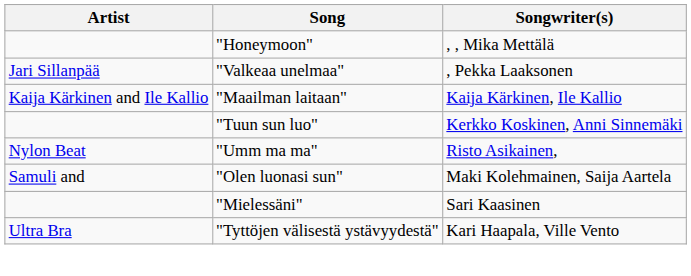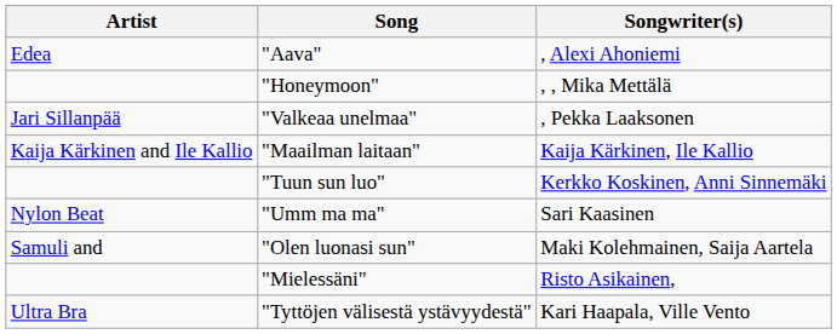 <table class="sortable wikitable" style="margin: 1em auto 1em auto; text-align:left;">
 <tr>
 <th>Artist</th>
 <th>Song</th>
 <th>Songwriter(s)</th>
+</tr>
+<tr>
+<td><a href='#'>Edea</a></td>
+<td>"Aava"</td>
+<td>, <a href='#'>Alexi Ahoniemi</a></td>
 </tr>
 <tr>
 <td></td>
 <td>"Honeymoon"</td>
 <td>, , Mika Mettälä</td>
 </tr>
 <tr>
 <td><a href='#'>Jari Sillanpää</a></td>
 <td>"Valkeaa unelmaa"</td>
 <td>, Pekka Laaksonen</td>
 </tr>
 <tr>
 <td><a href='#'>Kaija Kärkinen</a> and <a href='#'>Ile Kallio</a></td>
 <td>"Maailman laitaan"</td>
 <td><a href='#'>Kaija Kärkinen</a>, <a href='#'>Ile Kallio</a></td>
 </tr>
 <tr>
 <td></td>
 <td>"Tuun sun luo"</td>
 <td><a href='#'>Kerkko Koskinen</a>, <a href='#'>Anni Sinnemäki</a></td>
 </tr>
 <tr>
 <td><a href='#'>Nylon Beat</a></td>
 <td>"Umm ma ma"</td>
-<td><a href='#'>Risto Asikainen</a>, </td>
+<td>Sari Kaasinen</td>
 </tr>
 <tr>
 <td><a href='#'>Samuli</a> and </td>
 <td>"Olen luonasi sun"</td>
 <td>Maki Kolehmainen, Saija Aartela</td>
 </tr>
 <tr>
 <td></td>
 <td>"Mielessäni"</td>
-<td>Sari Kaasinen</td>
+<td><a href='#'>Risto Asikainen</a>, </td>
 </tr>
 <tr>
 <td><a href='#'>Ultra Bra</a></td>
 <td>"Tyttöjen välisestä ystävyydestä"</td>
 <td>Kari Haapala, Ville Vento</td>
 </tr>
 </table>
